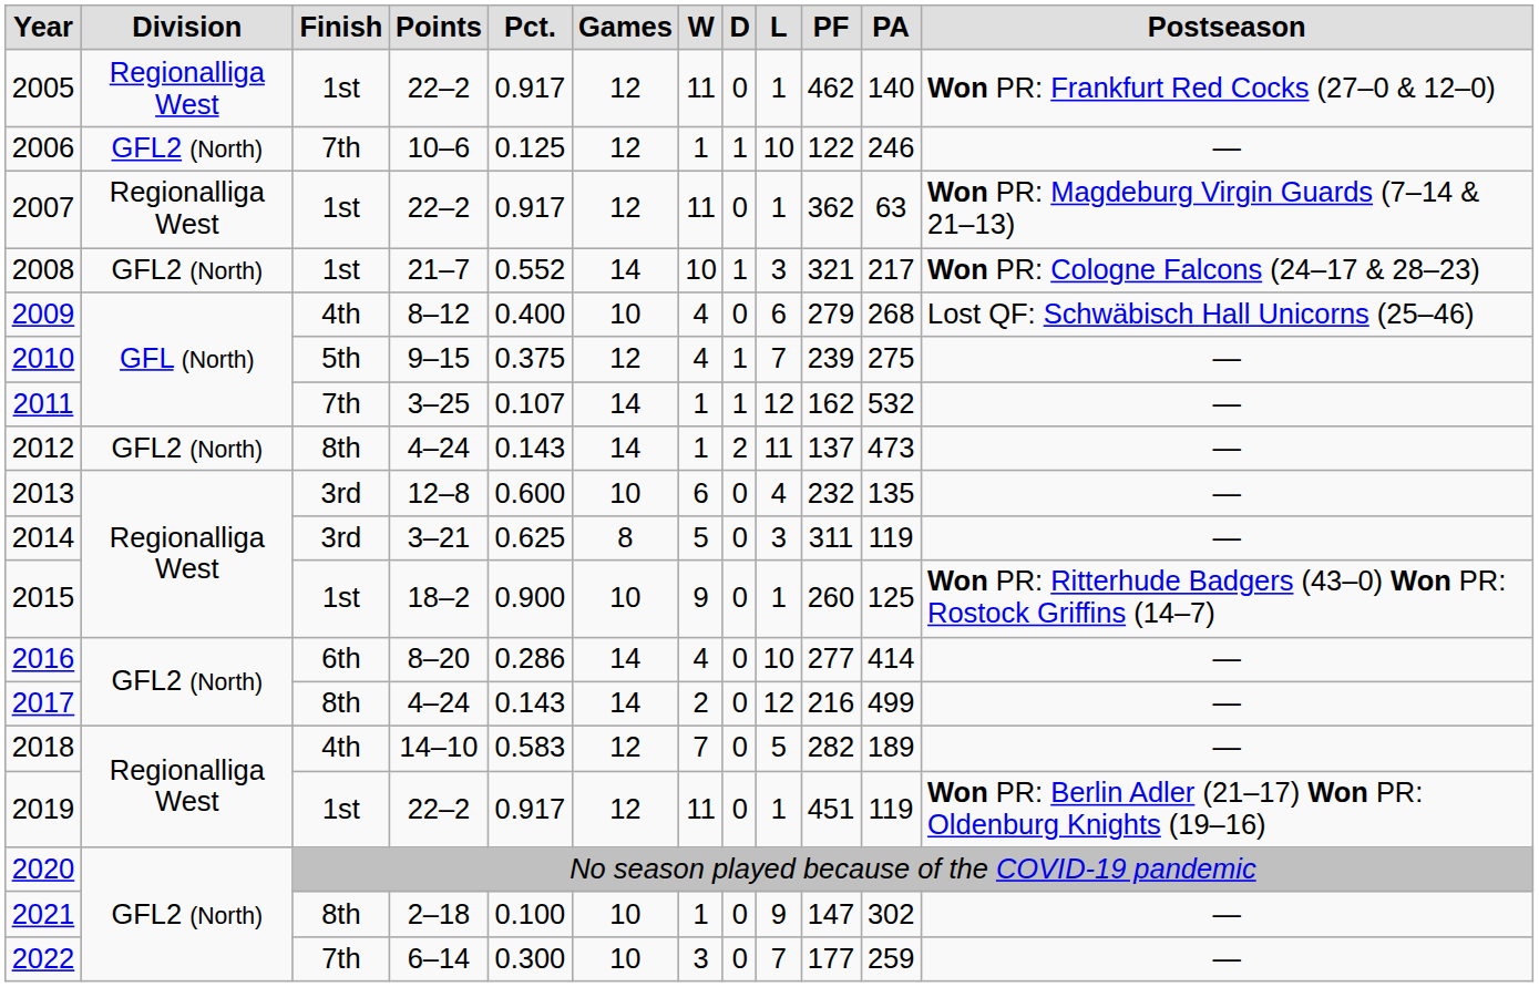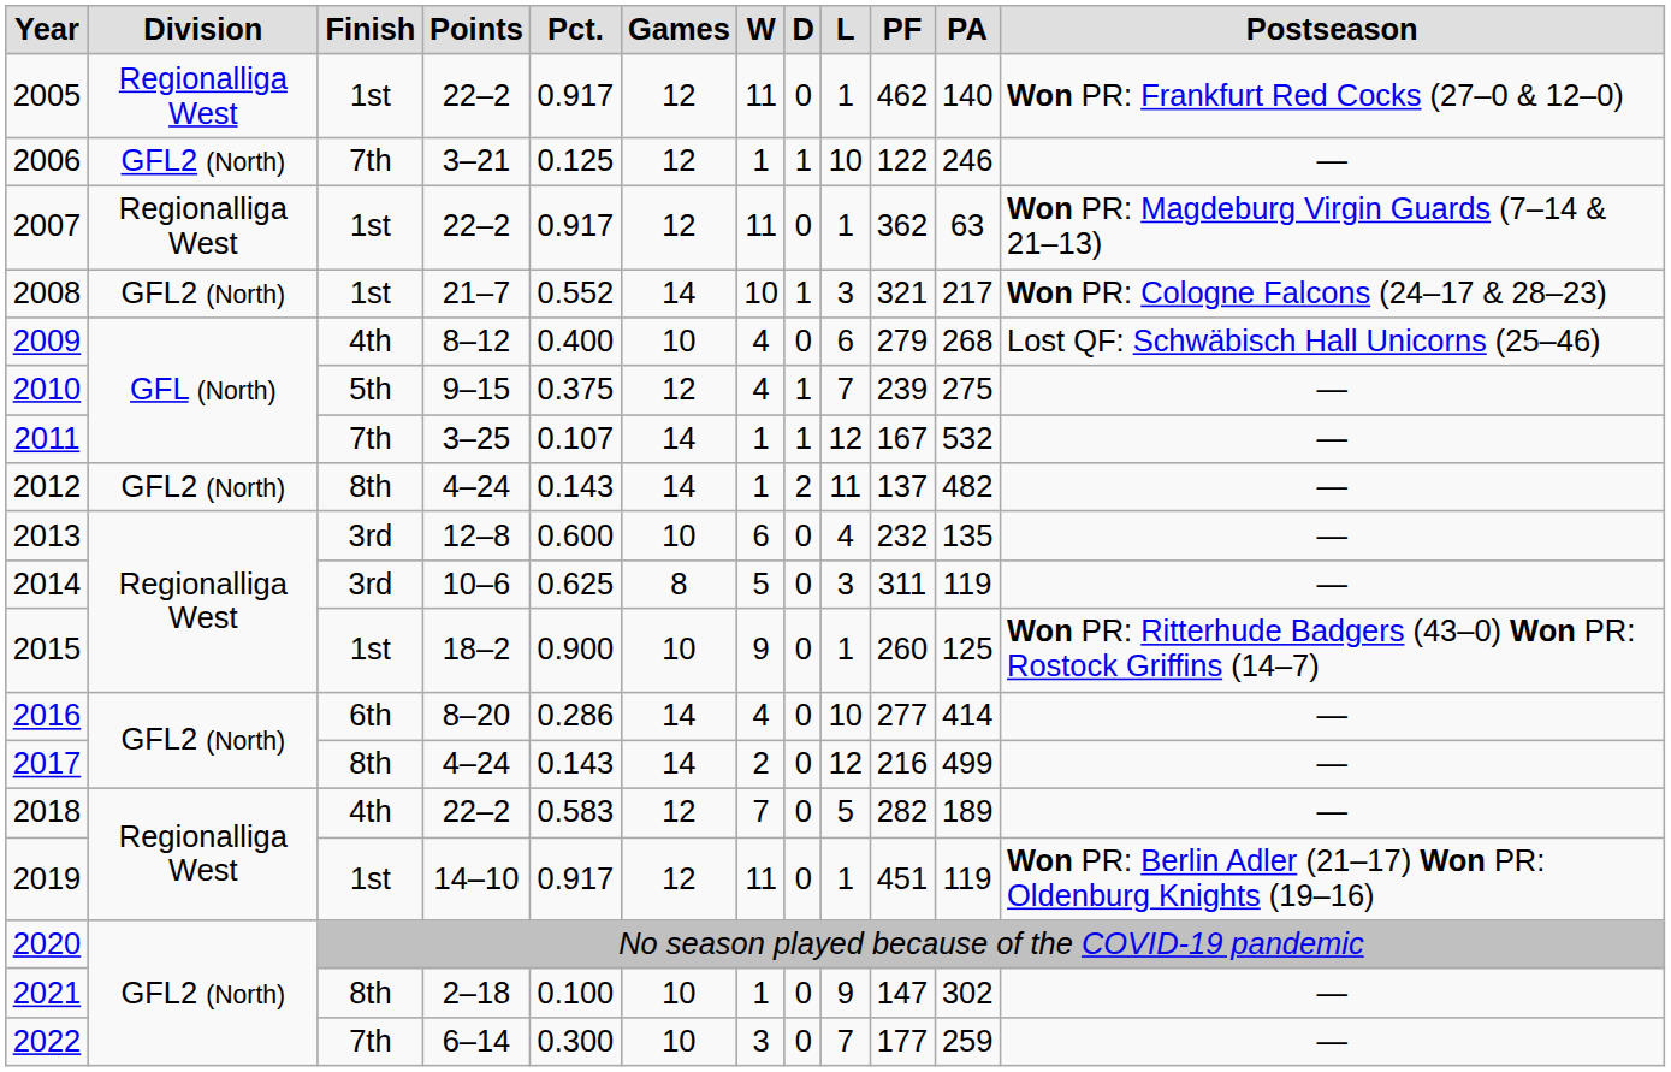 <table class="wikitable" style="text-align:center;">
 <tr style="background:#DFDFDF; font-weight:bold;">
 <td>Year</td>
 <td>Division</td>
 <td>Finish</td>
 <td>Points</td>
 <td>Pct.</td>
 <td>Games</td>
 <td>W</td>
 <td>D</td>
 <td>L</td>
 <td>PF</td>
 <td>PA</td>
 <td>Postseason</td>
 </tr>
 <tr>
 <td>2005</td>
 <td><a href='#'>Regionalliga West</a></td>
 <td>1st</td>
 <td>22–2</td>
 <td>0.917</td>
 <td>12</td>
 <td>11</td>
 <td>0</td>
 <td>1</td>
 <td>462</td>
 <td>140</td>
 <td style="text-align:left"><strong>Won</strong> PR: <a href='#'>Frankfurt Red Cocks</a> (27–0 & 12–0)</td>
 </tr>
 <tr>
 <td>2006</td>
 <td><a href='#'>GFL2</a> <small>(North)</small></td>
 <td>7th</td>
-<td>10–6</td>
+<td>3–21</td>
 <td>0.125</td>
 <td>12</td>
 <td>1</td>
 <td>1</td>
 <td>10</td>
 <td>122</td>
 <td>246</td>
 <td>—</td>
 </tr>
 <tr>
 <td>2007</td>
 <td>Regionalliga West</td>
 <td>1st</td>
 <td>22–2</td>
 <td>0.917</td>
 <td>12</td>
 <td>11</td>
 <td>0</td>
 <td>1</td>
 <td>362</td>
 <td>63</td>
 <td style="text-align:left"><strong>Won</strong> PR: <a href='#'>Magdeburg Virgin Guards</a> (7–14 & 21–13)</td>
 </tr>
 <tr>
 <td>2008</td>
 <td>GFL2 <small>(North)</small></td>
 <td>1st</td>
 <td>21–7</td>
 <td>0.552</td>
 <td>14</td>
 <td>10</td>
 <td>1</td>
 <td>3</td>
 <td>321</td>
 <td>217</td>
 <td style="text-align:left"><strong>Won</strong> PR: <a href='#'>Cologne Falcons</a> (24–17 & 28–23)</td>
 </tr>
 <tr>
 <td><a href='#'>2009</a></td>
 <td rowspan="3"><a href='#'>GFL</a> <small>(North)</small></td>
 <td>4th</td>
 <td>8–12</td>
 <td>0.400</td>
 <td>10</td>
 <td>4</td>
 <td>0</td>
 <td>6</td>
 <td>279</td>
 <td>268</td>
 <td style="text-align:left">Lost QF: <a href='#'>Schwäbisch Hall Unicorns</a> (25–46)</td>
 </tr>
 <tr>
 <td><a href='#'>2010</a></td>
 <td>5th</td>
 <td>9–15</td>
 <td>0.375</td>
 <td>12</td>
 <td>4</td>
 <td>1</td>
 <td>7</td>
 <td>239</td>
 <td>275</td>
 <td>—</td>
 </tr>
 <tr>
 <td><a href='#'>2011</a></td>
 <td>7th</td>
 <td>3–25</td>
 <td>0.107</td>
 <td>14</td>
 <td>1</td>
 <td>1</td>
 <td>12</td>
-<td>162</td>
+<td>167</td>
 <td>532</td>
 <td>—</td>
 </tr>
 <tr>
 <td>2012</td>
 <td>GFL2 <small>(North)</small></td>
 <td>8th</td>
 <td>4–24</td>
 <td>0.143</td>
 <td>14</td>
 <td>1</td>
 <td>2</td>
 <td>11</td>
 <td>137</td>
-<td>473</td>
+<td>482</td>
 <td>—</td>
 </tr>
 <tr>
 <td>2013</td>
 <td rowspan="3">Regionalliga West</td>
 <td>3rd</td>
 <td>12–8</td>
 <td>0.600</td>
 <td>10</td>
 <td>6</td>
 <td>0</td>
 <td>4</td>
 <td>232</td>
 <td>135</td>
 <td>—</td>
 </tr>
 <tr>
 <td>2014</td>
 <td>3rd</td>
-<td>3–21</td>
+<td>10–6</td>
 <td>0.625</td>
 <td>8</td>
 <td>5</td>
 <td>0</td>
 <td>3</td>
 <td>311</td>
 <td>119</td>
 <td>—</td>
 </tr>
 <tr>
 <td>2015</td>
 <td>1st</td>
 <td>18–2</td>
 <td>0.900</td>
 <td>10</td>
 <td>9</td>
 <td>0</td>
 <td>1</td>
 <td>260</td>
 <td>125</td>
 <td style="text-align:left"><strong>Won</strong> PR: <a href='#'>Ritterhude Badgers</a> (43–0)  <strong>Won</strong> PR: <a href='#'>Rostock Griffins</a> (14–7)</td>
 </tr>
 <tr>
 <td><a href='#'>2016</a></td>
 <td rowspan="2">GFL2 <small>(North)</small></td>
 <td>6th</td>
 <td>8–20</td>
 <td>0.286</td>
 <td>14</td>
 <td>4</td>
 <td>0</td>
 <td>10</td>
 <td>277</td>
 <td>414</td>
 <td>—</td>
 </tr>
 <tr>
 <td><a href='#'>2017</a></td>
 <td>8th</td>
 <td>4–24</td>
 <td>0.143</td>
 <td>14</td>
 <td>2</td>
 <td>0</td>
 <td>12</td>
 <td>216</td>
 <td>499</td>
 <td>—</td>
 </tr>
 <tr>
 <td>2018</td>
 <td rowspan="2">Regionalliga West</td>
 <td>4th</td>
-<td>14–10</td>
+<td>22–2</td>
 <td>0.583</td>
 <td>12</td>
 <td>7</td>
 <td>0</td>
 <td>5</td>
 <td>282</td>
 <td>189</td>
 <td>—</td>
 </tr>
 <tr>
 <td>2019</td>
 <td>1st</td>
-<td>22–2</td>
+<td>14–10</td>
 <td>0.917</td>
 <td>12</td>
 <td>11</td>
 <td>0</td>
 <td>1</td>
 <td>451</td>
 <td>119</td>
 <td style="text-align:left"><strong>Won</strong> PR: <a href='#'>Berlin Adler</a> (21–17)  <strong>Won</strong> PR: <a href='#'>Oldenburg Knights</a> (19–16)</td>
 </tr>
 <tr>
 <td><a href='#'>2020</a></td>
 <td rowspan="3">GFL2 <small>(North)</small></td>
 <td colspan="10" style="background:#C0C0C0"><em>No season played because of the <a href='#'>COVID-19 pandemic</a></em></td>
 </tr>
 <tr>
 <td><a href='#'>2021</a></td>
 <td>8th</td>
 <td>2–18</td>
 <td>0.100</td>
 <td>10</td>
 <td>1</td>
 <td>0</td>
 <td>9</td>
 <td>147</td>
 <td>302</td>
 <td>—</td>
 </tr>
 <tr>
 <td><a href='#'>2022</a></td>
 <td>7th</td>
 <td>6–14</td>
 <td>0.300</td>
 <td>10</td>
 <td>3</td>
 <td>0</td>
 <td>7</td>
 <td>177</td>
 <td>259</td>
 <td>—</td>
 </tr>
 </table>
